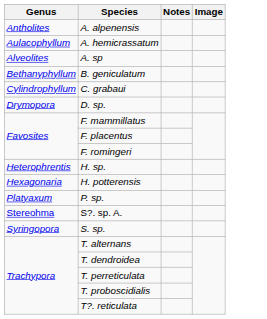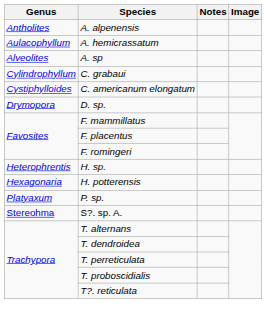 <table class="wikitable">
 <tr>
 <th>Genus</th>
 <th>Species</th>
 <th>Notes</th>
 <th>Image</th>
 </tr>
 <tr>
 <td><em><a href='#'>Antholites</a></em></td>
 <td><em>A. alpenensis</em></td>
 <td></td>
 <td></td>
 </tr>
 <tr>
 <td><em><a href='#'>Aulacophyllum</a></em></td>
 <td><em>A. hemicrassatum</em></td>
 <td></td>
 <td></td>
 </tr>
 <tr>
 <td><em><a href='#'>Alveolites</a></em></td>
 <td><em>A. sp</em></td>
 <td></td>
 <td></td>
 </tr>
 <tr>
-<td><em><a href='#'>Bethanyphyllum</a></em></td>
-<td><em>B. geniculatum</em></td>
+<td><em><a href='#'>Cylindrophyllum</a></em></td>
+<td><em>C. grabaui</em></td>
 <td></td>
 <td></td>
 </tr>
 <tr>
-<td><em><a href='#'>Cylindrophyllum</a></em></td>
-<td><em>C. grabaui</em></td>
+<td><em><a href='#'>Cystiphylloides</a></em></td>
+<td><em>C. americanum elongatum</em></td>
 <td></td>
 <td></td>
 </tr>
 <tr>
 <td><em><a href='#'>Drymopora</a></em></td>
 <td><em>D. sp.</em></td>
 <td></td>
 <td></td>
 </tr>
 <tr>
 <td rowspan="3"><em><a href='#'>Favosites</a></em></td>
 <td><em>F. mammillatus</em></td>
 <td></td>
 <td rowspan="3"></td>
 </tr>
 <tr>
 <td><em>F. placentus</em></td>
 <td></td>
 </tr>
 <tr>
 <td><em>F. romingeri</em></td>
 <td></td>
 </tr>
 <tr>
 <td><em><a href='#'>Heterophrentis</a></em></td>
 <td><em>H. sp.</em></td>
 <td></td>
 <td></td>
 </tr>
 <tr>
 <td><em><a href='#'>Hexagonaria</a></em></td>
 <td><em>H. potterensis</em></td>
 <td></td>
 <td></td>
 </tr>
 <tr>
 <td><em><a href='#'>Platyaxum</a></em></td>
 <td><em>P. sp.</em></td>
 <td></td>
 <td></td>
 </tr>
 <tr>
 <td><a href='#'>Stereohma</a></td>
 <td>S?. sp. A.</td>
 <td></td>
 <td></td>
 </tr>
 <tr>
-<td><em><a href='#'>Syringopora</a></em></td>
-<td><em>S. sp.</em></td>
-<td></td>
-<td></td>
-</tr>
-<tr>
 <td rowspan="5"><em><a href='#'>Trachypora</a></em></td>
 <td><em>T. alternans</em></td>
 <td></td>
 <td rowspan="5"></td>
 </tr>
 <tr>
 <td><em>T. dendroidea</em></td>
 <td></td>
 </tr>
 <tr>
 <td><em>T. perreticulata</em></td>
 <td></td>
 </tr>
 <tr>
 <td><em>T. proboscidialis</em></td>
 <td></td>
 </tr>
 <tr>
 <td><em>T?. reticulata</em></td>
 <td></td>
 </tr>
 </table>
